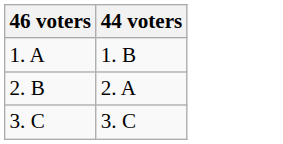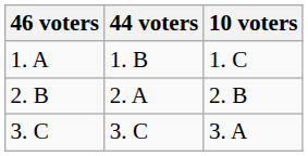 <table class="wikitable">
 <tr>
 <th>46 voters</th>
 <th>44 voters</th>
+<th>10 voters</th>
 </tr>
 <tr>
 <td>1. A</td>
 <td>1. B</td>
+<td>1. C</td>
 </tr>
 <tr>
 <td>2. B</td>
 <td>2. A</td>
+<td>2. B</td>
 </tr>
 <tr>
 <td>3. C</td>
 <td>3. C</td>
+<td>3. A</td>
 </tr>
 </table>
